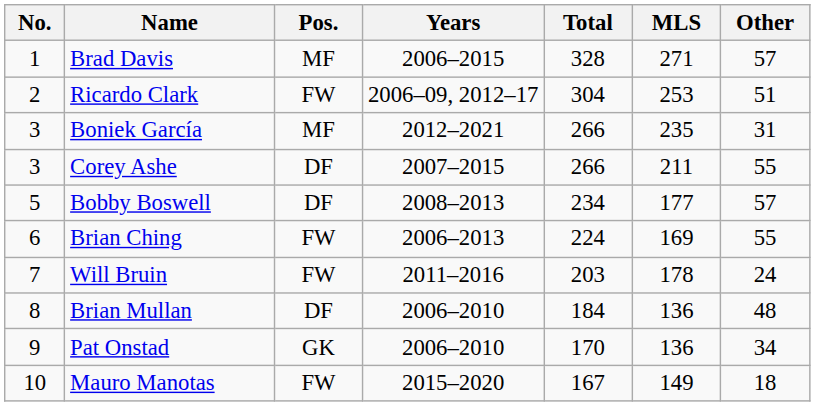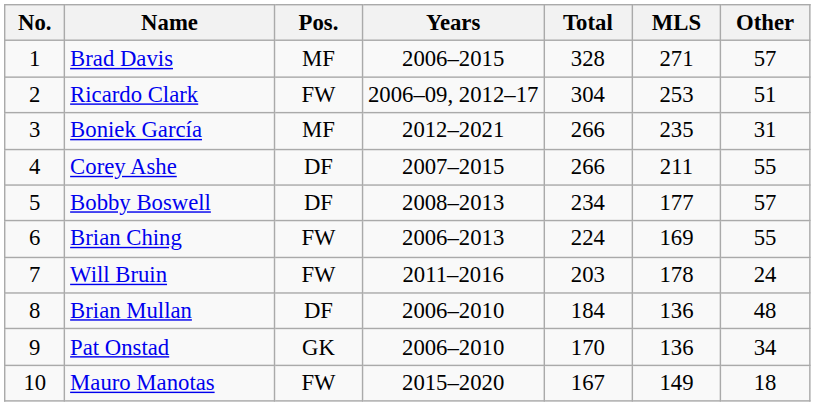 <table class="wikitable" style="text-align: center;">
 <tr>
 <th width=35>No.</th>
 <th width=140>Name</th>
 <th width=55>Pos.</th>
 <th>Years</th>
 <th width=55>Total</th>
 <th width=55>MLS</th>
 <th width=55>Other</th>
 </tr>
 <tr>
 <td>1</td>
 <td align=left> <a href='#'>Brad Davis</a></td>
 <td>MF</td>
 <td>2006–2015</td>
 <td>328</td>
 <td>271</td>
 <td>57</td>
 </tr>
 <tr>
 <td>2</td>
 <td align=left> <a href='#'>Ricardo Clark</a></td>
 <td>FW</td>
 <td>2006–09, 2012–17</td>
 <td>304</td>
 <td>253</td>
 <td>51</td>
 </tr>
 <tr>
 <td>3</td>
 <td align="left"> <a href='#'>Boniek García</a></td>
 <td>MF</td>
 <td>2012–2021</td>
 <td>266</td>
 <td>235</td>
 <td>31</td>
 </tr>
 <tr>
-<td>3</td>
+<td>4</td>
 <td align=left> <a href='#'>Corey Ashe</a></td>
 <td>DF</td>
 <td>2007–2015</td>
 <td>266</td>
 <td>211</td>
 <td>55</td>
 </tr>
 <tr>
 <td>5</td>
 <td align="left"> <a href='#'>Bobby Boswell</a></td>
 <td>DF</td>
 <td>2008–2013</td>
 <td>234</td>
 <td>177</td>
 <td>57</td>
 </tr>
 <tr>
 <td>6</td>
 <td align=left> <a href='#'>Brian Ching</a></td>
 <td>FW</td>
 <td>2006–2013</td>
 <td>224</td>
 <td>169</td>
 <td>55</td>
 </tr>
 <tr>
 <td>7</td>
 <td align=left> <a href='#'>Will Bruin</a></td>
 <td>FW</td>
 <td>2011–2016</td>
 <td>203</td>
 <td>178</td>
 <td>24</td>
 </tr>
 <tr>
 <td>8</td>
 <td align=left> <a href='#'>Brian Mullan</a></td>
 <td>DF</td>
 <td>2006–2010</td>
 <td>184</td>
 <td>136</td>
 <td>48</td>
 </tr>
 <tr>
 <td>9</td>
 <td align=left> <a href='#'>Pat Onstad</a></td>
 <td>GK</td>
 <td>2006–2010</td>
 <td>170</td>
 <td>136</td>
 <td>34</td>
 </tr>
 <tr>
 <td>10</td>
 <td align=left> <a href='#'>Mauro Manotas</a></td>
 <td>FW</td>
 <td>2015–2020</td>
 <td>167</td>
 <td>149</td>
 <td>18</td>
 </tr>
 </table>
